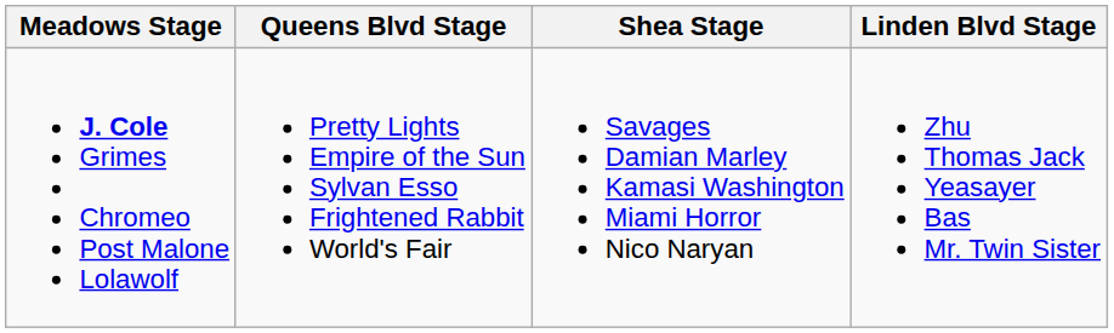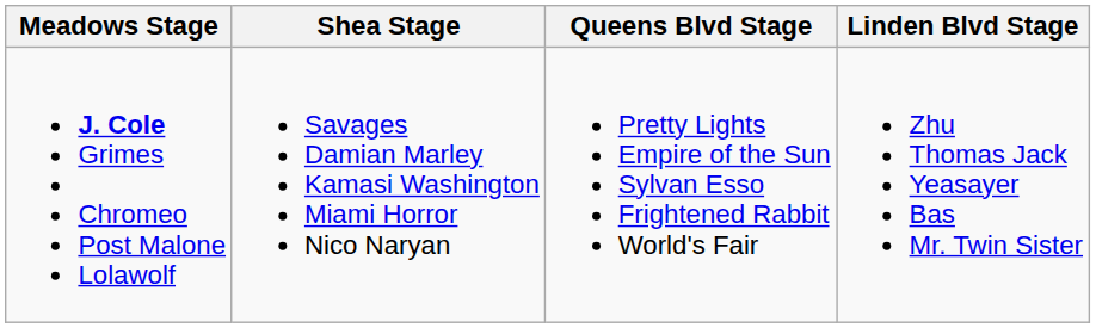 <table class="wikitable">
 <tr>
 <th>Meadows Stage</th>
+<th>Shea Stage</th>
 <th>Queens Blvd Stage</th>
-<th>Shea Stage</th>
 <th>Linden Blvd Stage</th>
 </tr>
 <tr valign="top">
 <td><br><ul><li><strong><a href='#'>J. Cole</a></strong></li><li><a href='#'>Grimes</a></li><li></li><li><a href='#'>Chromeo</a></li><li><a href='#'>Post Malone</a></li><li><a href='#'>Lolawolf</a></li></ul></td>
+<td><br><ul><li><a href='#'>Savages</a></li><li><a href='#'>Damian Marley</a></li><li><a href='#'>Kamasi Washington</a></li><li><a href='#'>Miami Horror</a></li><li>Nico Naryan</li></ul></td>
 <td><br><ul><li><a href='#'>Pretty Lights</a></li><li><a href='#'>Empire of the Sun</a></li><li><a href='#'>Sylvan Esso</a></li><li><a href='#'>Frightened Rabbit</a></li><li>World's Fair</li></ul></td>
-<td><br><ul><li><a href='#'>Savages</a></li><li><a href='#'>Damian Marley</a></li><li><a href='#'>Kamasi Washington</a></li><li><a href='#'>Miami Horror</a></li><li>Nico Naryan</li></ul></td>
 <td><br><ul><li><a href='#'>Zhu</a></li><li><a href='#'>Thomas Jack</a></li><li><a href='#'>Yeasayer</a></li><li><a href='#'>Bas</a></li><li><a href='#'>Mr. Twin Sister</a></li></ul></td>
 </tr>
 </table>
